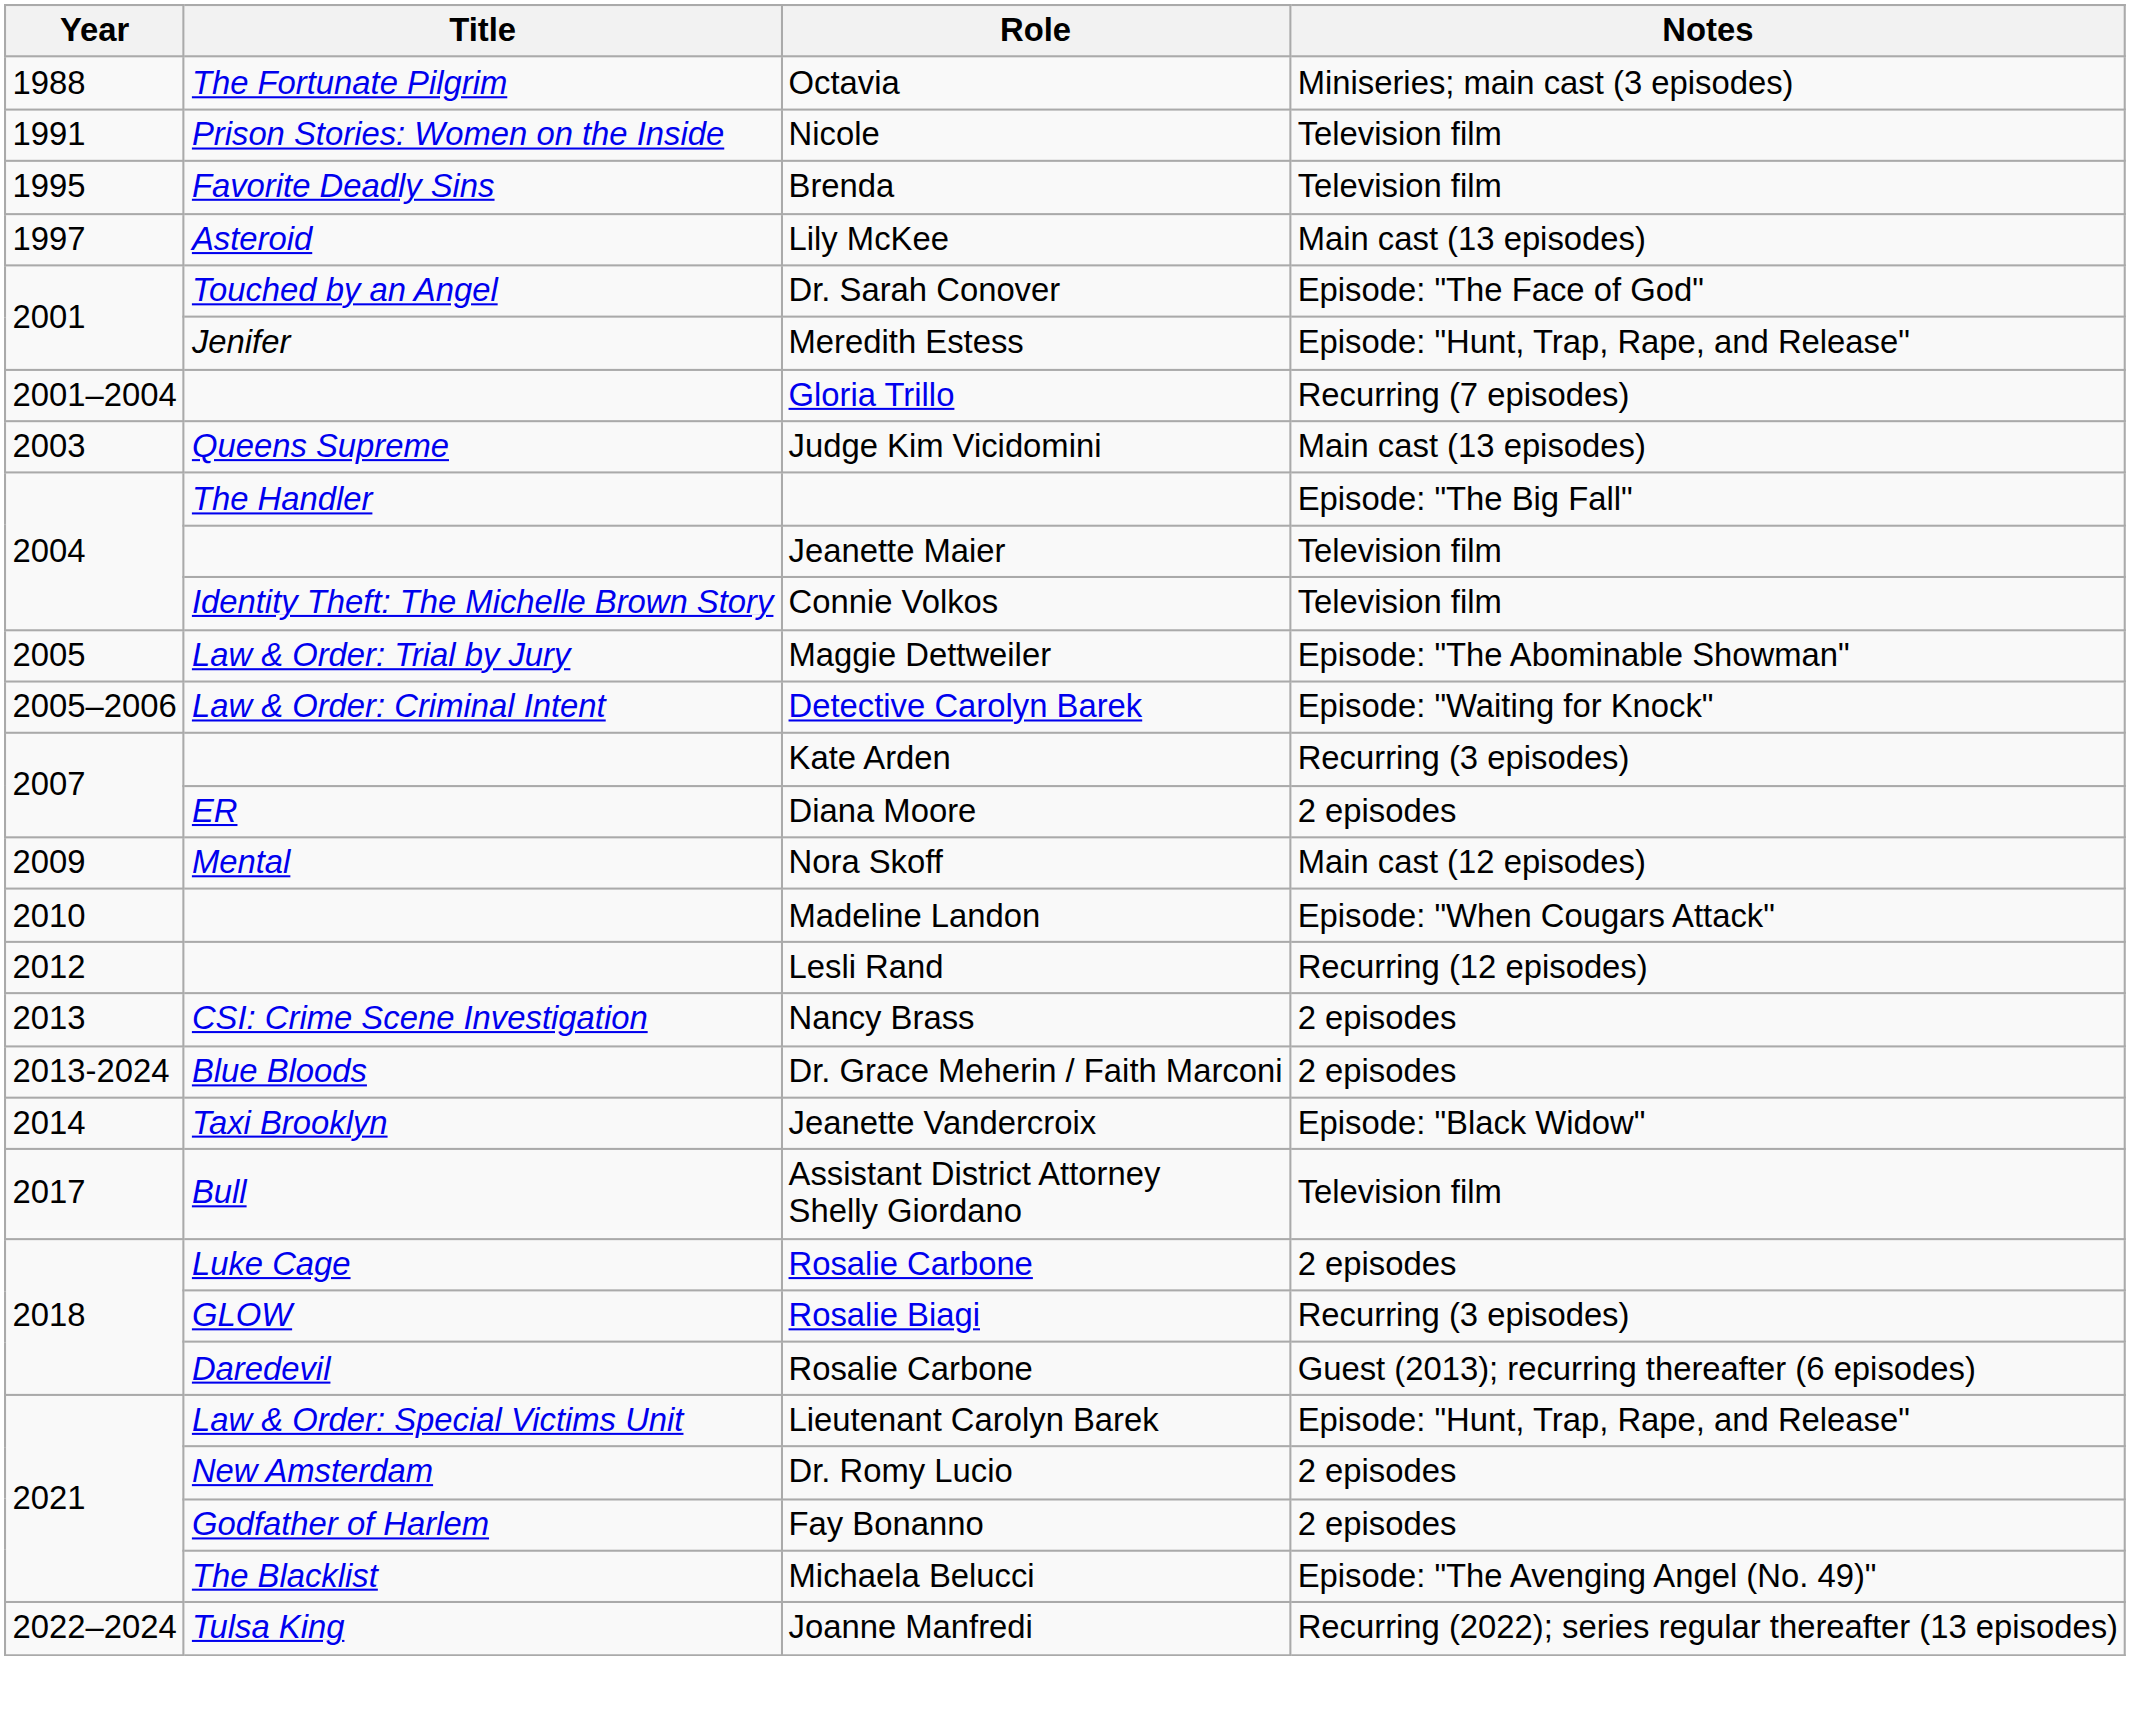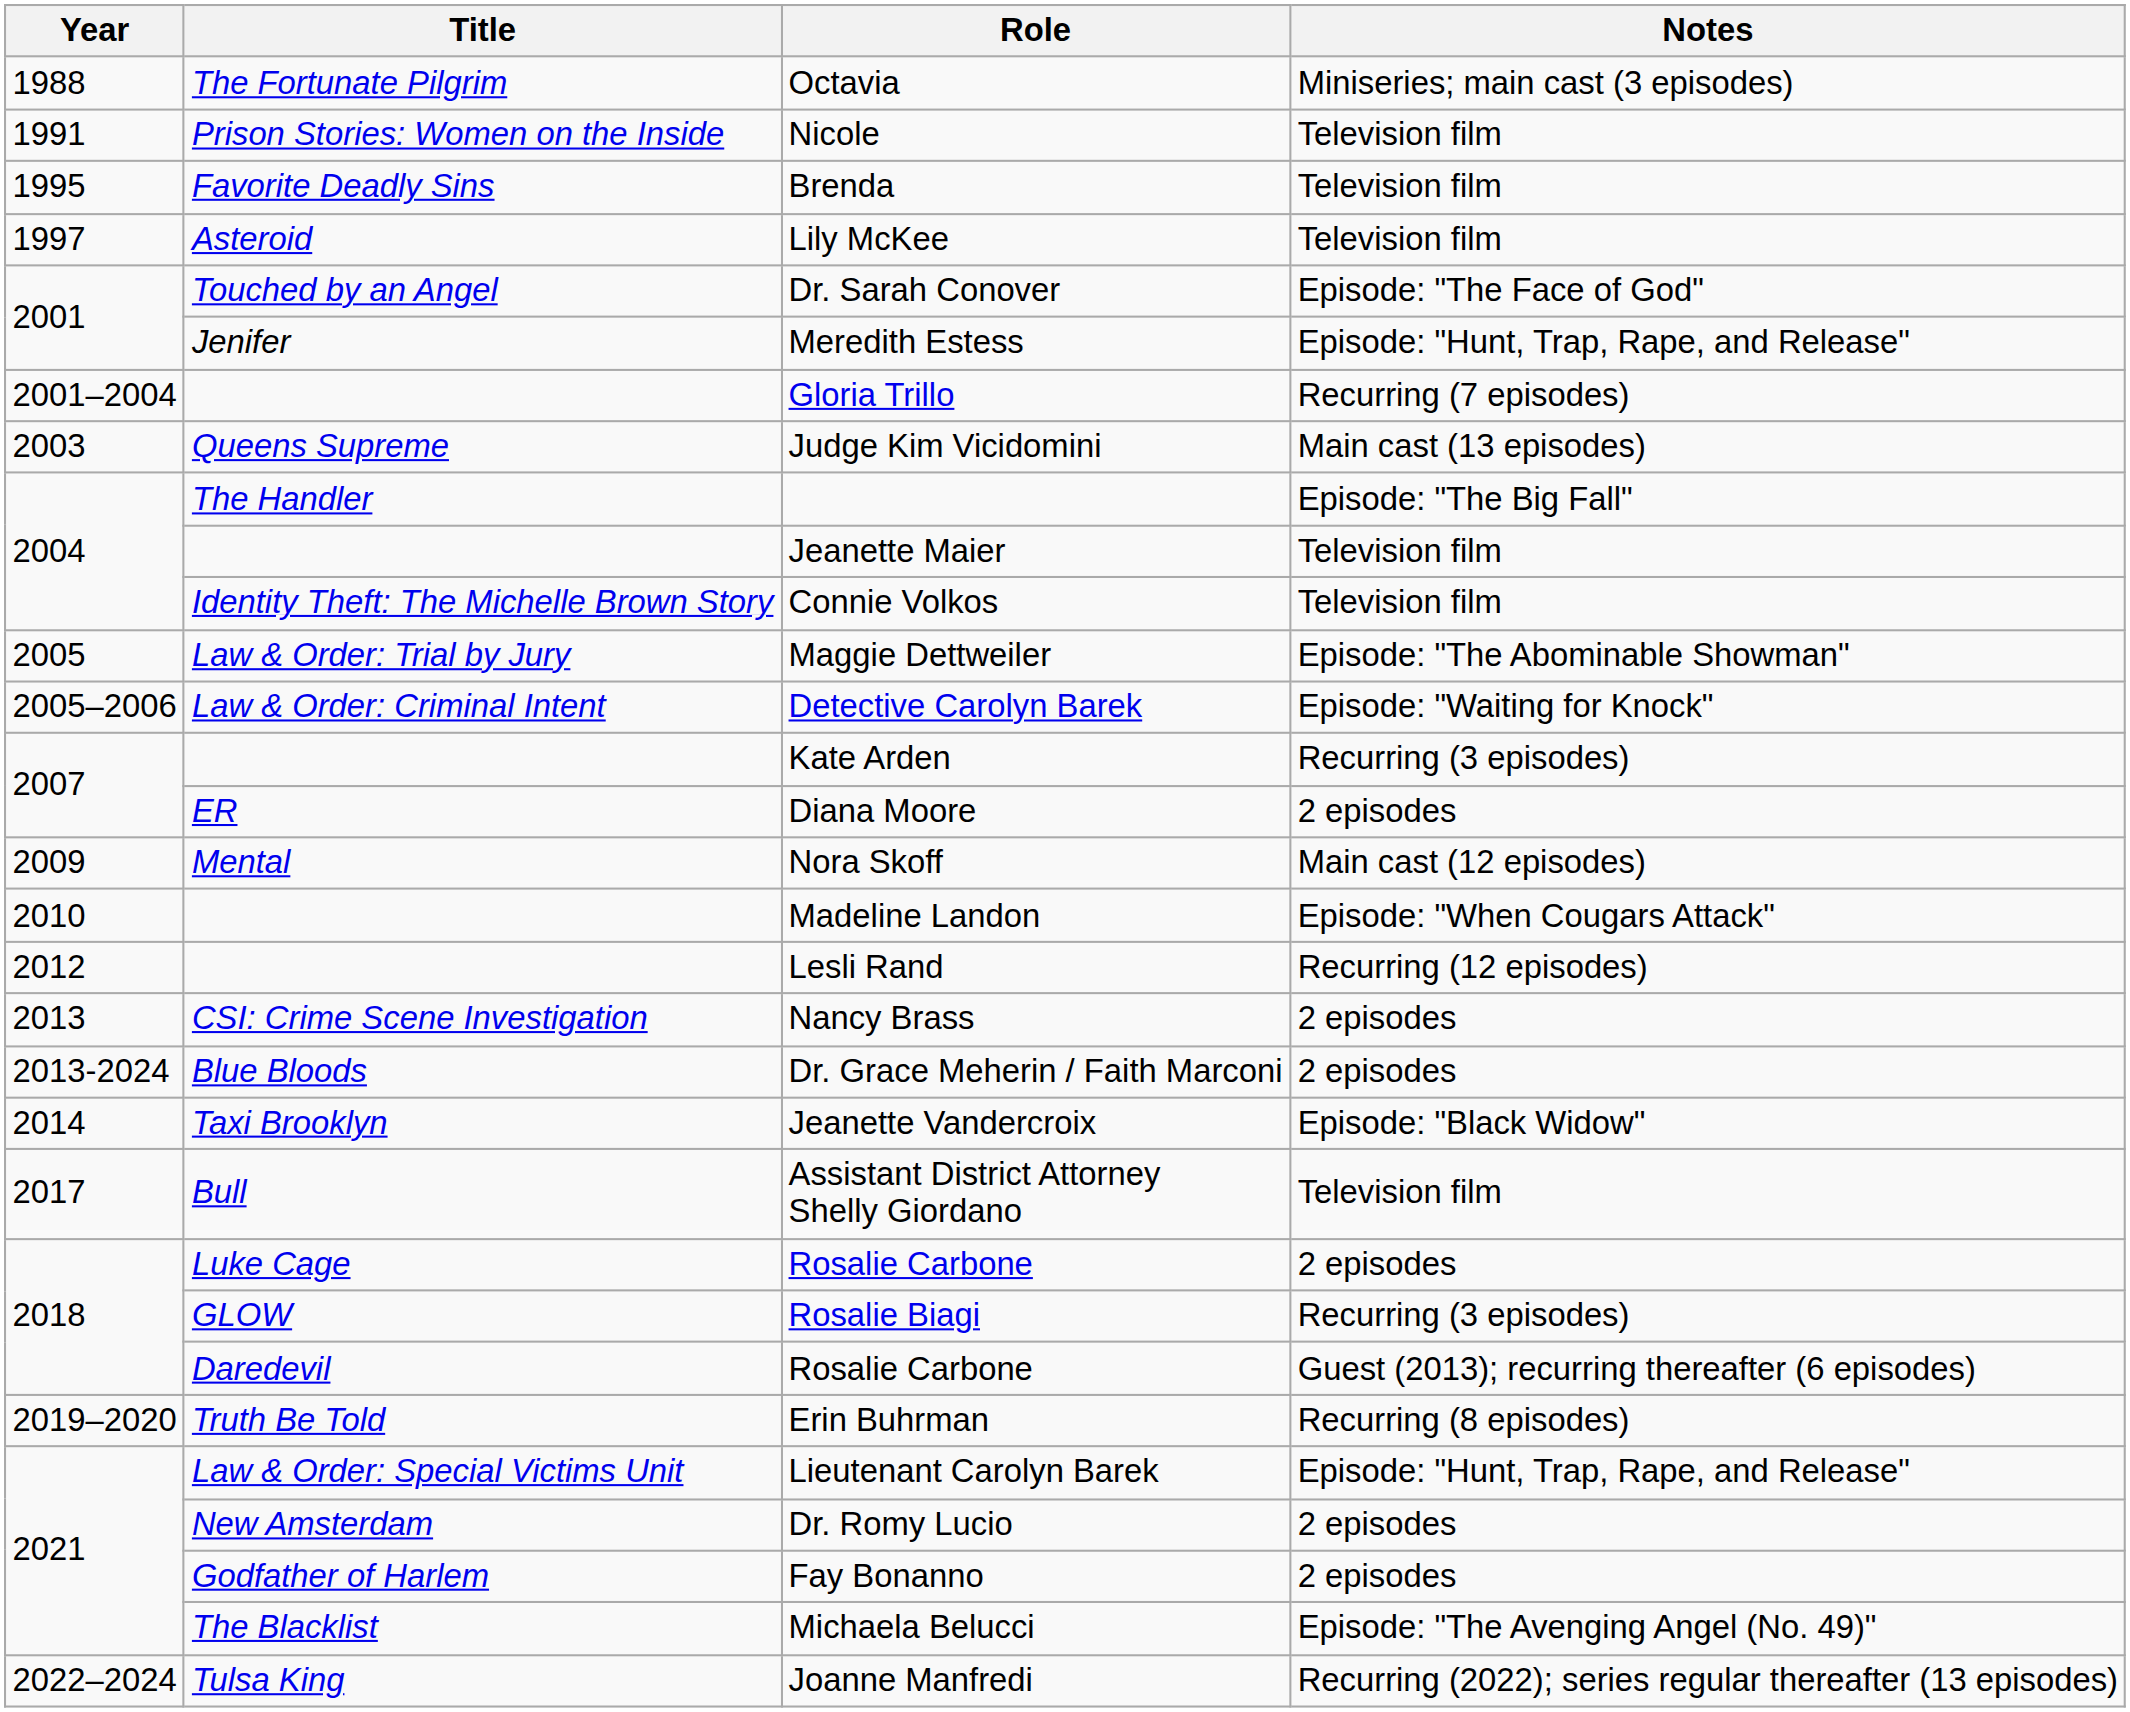 <table class="wikitable sortable">
 <tr>
 <th>Year</th>
 <th>Title</th>
 <th>Role</th>
 <th class="unsortable">Notes</th>
 </tr>
 <tr>
 <td>1988</td>
 <td><em><a href='#'>The Fortunate Pilgrim</a></em></td>
 <td>Octavia</td>
 <td>Miniseries; main cast (3 episodes)</td>
 </tr>
 <tr>
 <td>1991</td>
 <td><em><a href='#'>Prison Stories: Women on the Inside</a></em></td>
 <td>Nicole</td>
 <td>Television film</td>
 </tr>
 <tr>
 <td>1995</td>
 <td><em><a href='#'>Favorite Deadly Sins</a></em></td>
 <td>Brenda</td>
 <td>Television film</td>
 </tr>
 <tr>
 <td>1997</td>
 <td><em><a href='#'>Asteroid</a></em></td>
 <td>Lily McKee</td>
-<td>Main cast (13 episodes)</td>
+<td>Television film</td>
 </tr>
 <tr>
 <td rowspan="2">2001</td>
 <td><em><a href='#'>Touched by an Angel</a></em></td>
 <td>Dr. Sarah Conover</td>
 <td>Episode: "The Face of God"</td>
 </tr>
 <tr>
 <td><em>Jenifer</em></td>
 <td>Meredith Estess</td>
 <td>Episode: "Hunt, Trap, Rape, and Release"</td>
 </tr>
 <tr>
 <td>2001–2004</td>
 <td><em></em></td>
 <td><a href='#'>Gloria Trillo</a></td>
 <td>Recurring (7 episodes)</td>
 </tr>
 <tr>
 <td>2003</td>
 <td><em><a href='#'>Queens Supreme</a></em></td>
 <td>Judge Kim Vicidomini</td>
 <td>Main cast (13 episodes)</td>
 </tr>
 <tr>
 <td rowspan="3">2004</td>
 <td><em><a href='#'>The Handler</a></em></td>
 <td></td>
 <td>Episode: "The Big Fall"</td>
 </tr>
 <tr>
 <td><em></em></td>
 <td>Jeanette Maier</td>
 <td>Television film</td>
 </tr>
 <tr>
 <td><em><a href='#'>Identity Theft: The Michelle Brown Story</a></em></td>
 <td>Connie Volkos</td>
 <td>Television film</td>
 </tr>
 <tr>
 <td>2005</td>
 <td><em><a href='#'>Law & Order: Trial by Jury</a></em></td>
 <td>Maggie Dettweiler</td>
 <td>Episode: "The Abominable Showman"</td>
 </tr>
 <tr>
 <td>2005–2006</td>
 <td><em><a href='#'>Law & Order: Criminal Intent</a></em></td>
 <td><a href='#'>Detective Carolyn Barek</a></td>
 <td>Episode: "Waiting for Knock"</td>
 </tr>
 <tr>
 <td rowspan="2">2007</td>
 <td><em></em></td>
 <td>Kate Arden</td>
 <td>Recurring (3 episodes)</td>
 </tr>
 <tr>
 <td><em><a href='#'>ER</a></em></td>
 <td>Diana Moore</td>
 <td>2 episodes</td>
 </tr>
 <tr>
 <td>2009</td>
 <td><em><a href='#'>Mental</a></em></td>
 <td>Nora Skoff</td>
 <td>Main cast (12 episodes)</td>
 </tr>
 <tr>
 <td>2010</td>
 <td><em></em></td>
 <td>Madeline Landon</td>
 <td>Episode: "When Cougars Attack"</td>
 </tr>
 <tr>
 <td>2012</td>
 <td><em></em></td>
 <td>Lesli Rand</td>
 <td>Recurring (12 episodes)</td>
 </tr>
 <tr>
 <td>2013</td>
 <td><em><a href='#'>CSI: Crime Scene Investigation</a></em></td>
 <td>Nancy Brass</td>
 <td>2 episodes</td>
 </tr>
 <tr>
 <td>2013-2024</td>
 <td><em><a href='#'>Blue Bloods</a></em></td>
 <td>Dr. Grace Meherin / Faith Marconi</td>
 <td>2 episodes</td>
 </tr>
 <tr>
 <td>2014</td>
 <td><em><a href='#'>Taxi Brooklyn</a></em></td>
 <td>Jeanette Vandercroix</td>
 <td>Episode: "Black Widow"</td>
 </tr>
 <tr>
 <td>2017</td>
 <td><em><a href='#'>Bull</a></em></td>
 <td>Assistant District Attorney<br>Shelly Giordano</td>
 <td>Television film</td>
 </tr>
 <tr>
 <td rowspan="3">2018</td>
 <td><em><a href='#'>Luke Cage</a></em></td>
 <td><a href='#'>Rosalie Carbone</a></td>
 <td>2 episodes</td>
 </tr>
 <tr>
 <td><em><a href='#'>GLOW</a></em></td>
 <td><a href='#'>Rosalie Biagi</a></td>
 <td>Recurring (3 episodes)</td>
 </tr>
 <tr>
 <td><em><a href='#'>Daredevil</a></em></td>
 <td>Rosalie Carbone</td>
 <td>Guest (2013); recurring thereafter (6 episodes)</td>
 </tr>
 <tr>
+<td>2019–2020</td>
+<td><em><a href='#'>Truth Be Told</a></em></td>
+<td>Erin Buhrman</td>
+<td>Recurring (8 episodes)</td>
+</tr>
+<tr>
 <td rowspan="4">2021</td>
 <td><em><a href='#'>Law & Order: Special Victims Unit</a></em></td>
 <td>Lieutenant Carolyn Barek</td>
 <td>Episode: "Hunt, Trap, Rape, and Release"</td>
 </tr>
 <tr>
 <td><em><a href='#'>New Amsterdam</a></em></td>
 <td>Dr. Romy Lucio</td>
 <td>2 episodes</td>
 </tr>
 <tr>
 <td><em><a href='#'>Godfather of Harlem</a></em></td>
 <td>Fay Bonanno</td>
 <td>2 episodes</td>
 </tr>
 <tr>
 <td><em><a href='#'>The Blacklist</a></em></td>
 <td>Michaela Belucci</td>
 <td>Episode: "The Avenging Angel (No. 49)"</td>
 </tr>
 <tr>
 <td>2022–2024</td>
 <td><em><a href='#'>Tulsa King</a></em></td>
 <td>Joanne Manfredi</td>
 <td>Recurring (2022); series regular thereafter (13 episodes)</td>
 </tr>
 </table>
